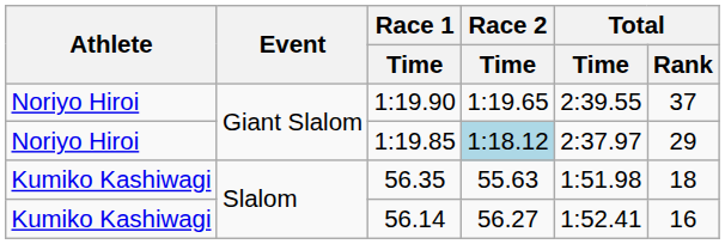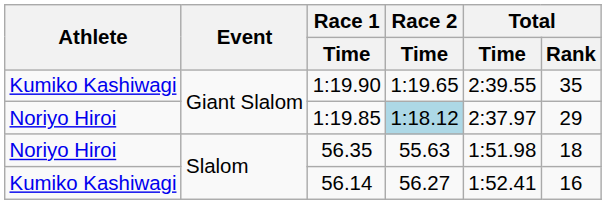 <table class="wikitable" style="font-size:90%">
 <tr>
 <th rowspan="2">Athlete</th>
 <th rowspan="2">Event</th>
 <th>Race 1</th>
 <th>Race 2</th>
 <th colspan="2">Total</th>
 </tr>
 <tr>
 <th>Time</th>
 <th>Time</th>
 <th>Time</th>
 <th>Rank</th>
 </tr>
 <tr>
-<td><a href='#'>Noriyo Hiroi</a></td>
+<td><a href='#'>Kumiko Kashiwagi</a></td>
 <td rowspan="2">Giant Slalom</td>
 <td align="center">1:19.90</td>
 <td align="center">1:19.65</td>
 <td align="center">2:39.55</td>
-<td align="center">37</td>
+<td align="center">35</td>
 </tr>
 <tr>
 <td><a href='#'>Noriyo Hiroi</a></td>
 <td align="center">1:19.85</td>
 <td align="center" style="background: lightblue;">1:18.12</td>
 <td align="center">2:37.97</td>
 <td align="center">29</td>
 </tr>
 <tr>
-<td><a href='#'>Kumiko Kashiwagi</a></td>
+<td><a href='#'>Noriyo Hiroi</a></td>
 <td rowspan="2">Slalom</td>
 <td align="center">56.35</td>
 <td align="center">55.63</td>
 <td align="center">1:51.98</td>
 <td align="center">18</td>
 </tr>
 <tr>
 <td><a href='#'>Kumiko Kashiwagi</a></td>
 <td align="center">56.14</td>
 <td align="center">56.27</td>
 <td align="center">1:52.41</td>
 <td align="center">16</td>
 </tr>
 </table>
